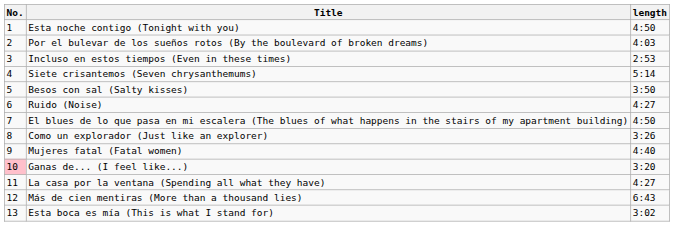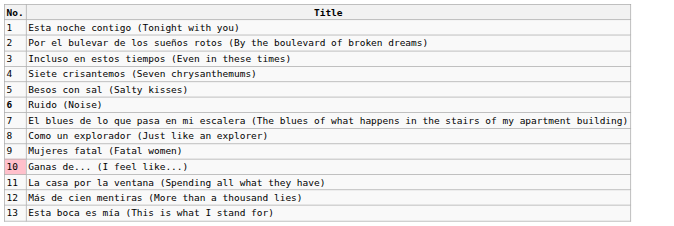 <table class="wikitable">
 <tr>
 <th>No.</th>
 <th>Title</th>
-<th>length</th>
 </tr>
 <tr>
 <td>1</td>
 <td>Esta noche contigo (Tonight with you)</td>
-<td>4:50</td>
 </tr>
 <tr>
 <td>2</td>
 <td>Por el bulevar de los sueños rotos (By the boulevard of broken dreams)</td>
-<td>4:03</td>
 </tr>
 <tr>
 <td>3</td>
 <td>Incluso en estos tiempos (Even in these times)</td>
-<td>2:53</td>
 </tr>
 <tr>
 <td>4</td>
 <td>Siete crisantemos (Seven chrysanthemums)</td>
-<td>5:14</td>
 </tr>
 <tr>
 <td>5</td>
 <td>Besos con sal (Salty kisses)</td>
-<td>3:50</td>
 </tr>
 <tr>
-<td>6</td>
+<td><strong>6</strong></td>
 <td>Ruido (Noise)</td>
-<td>4:27</td>
 </tr>
 <tr>
 <td>7</td>
 <td>El blues de lo que pasa en mi escalera (The blues of what happens in the stairs of my apartment building)</td>
-<td>4:50</td>
 </tr>
 <tr>
 <td>8</td>
 <td>Como un explorador (Just like an explorer)</td>
-<td>3:26</td>
 </tr>
 <tr>
 <td>9</td>
 <td>Mujeres fatal (Fatal women)</td>
-<td>4:40</td>
 </tr>
 <tr>
 <td style="background: pink;">10</td>
 <td>Ganas de... (I feel like...)</td>
-<td>3:20</td>
 </tr>
 <tr>
 <td>11</td>
 <td>La casa por la ventana (Spending all what they have)</td>
-<td>4:27</td>
 </tr>
 <tr>
 <td>12</td>
 <td>Más de cien mentiras (More than a thousand lies)</td>
-<td>6:43</td>
 </tr>
 <tr>
 <td>13</td>
 <td>Esta boca es mía (This is what I stand for)</td>
-<td>3:02</td>
 </tr>
 </table>
